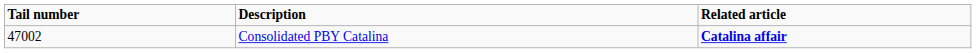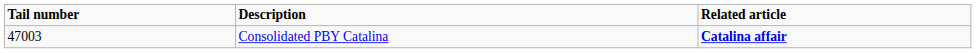 <table class="wikitable" width="90%">
 <tr>
 <td><strong>Tail number</strong></td>
 <td><strong>Description</strong></td>
 <td><strong>Related article</strong></td>
 </tr>
 <tr>
-<td>47002</td>
+<td>47003</td>
 <td><a href='#'>Consolidated PBY Catalina</a></td>
 <td><strong><a href='#'>Catalina affair</a></strong></td>
 </tr>
 </table>
